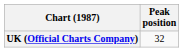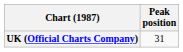 <table class="wikitable plainrowheaders">
 <tr>
 <th scope="col">Chart (1987)</th>
 <th scope="col">Peak<br>position</th>
 </tr>
 <tr>
 <th scope="row">UK (<a href='#'>Official Charts Company</a>)</th>
-<td style="text-align:center;">32</td>
+<td style="text-align:center;">31</td>
 </tr>
 </table>
